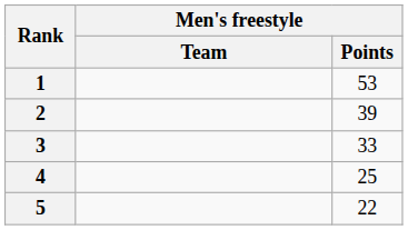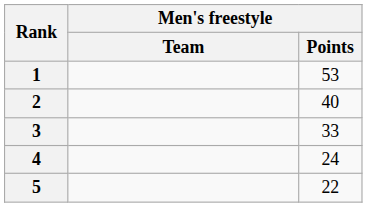 <table class="wikitable" style="text-align:center;">
 <tr>
 <th width=50 rowspan="2">Rank</th>
 <th colspan="2">Men's freestyle</th>
 </tr>
 <tr>
 <th width=200>Team</th>
 <th width=50>Points</th>
 </tr>
 <tr>
 <th>1</th>
 <td align=left></td>
 <td>53</td>
 </tr>
 <tr>
 <th>2</th>
 <td align=left></td>
-<td>39</td>
+<td>40</td>
 </tr>
 <tr>
 <th>3</th>
 <td align=left></td>
 <td>33</td>
 </tr>
 <tr>
 <th>4</th>
 <td align=left></td>
-<td>25</td>
+<td>24</td>
 </tr>
 <tr>
 <th>5</th>
 <td align=left></td>
 <td>22</td>
 </tr>
 </table>
